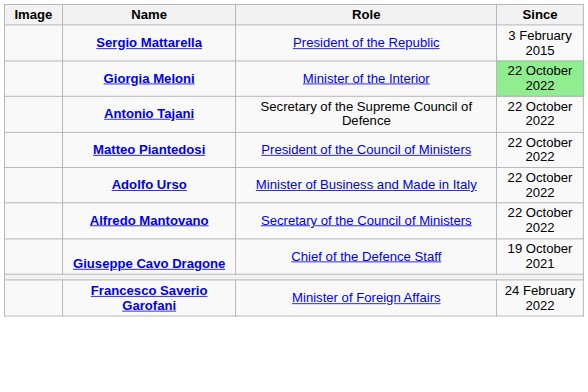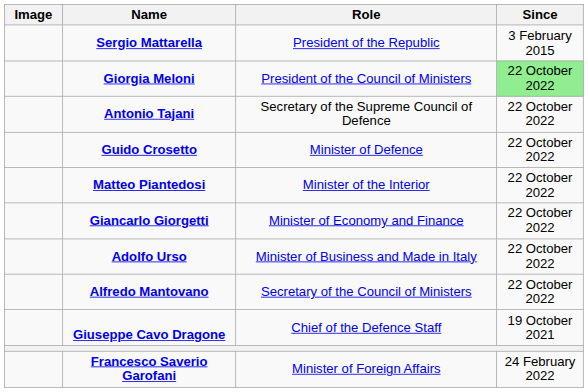 <table class="wikitable" style="text-align:center" width=80%>
 <tr>
 <th width=10%>Image</th>
 <th width=30%>Name</th>
 <th width=45%>Role</th>
 <th width=15%>Since</th>
 </tr>
 <tr>
 <td></td>
 <td><strong><a href='#'>Sergio Mattarella</a></strong></td>
 <td><a href='#'>President of the Republic</a></td>
 <td>3 February 2015</td>
 </tr>
 <tr>
 <td></td>
 <td><strong><a href='#'>Giorgia Meloni</a></strong></td>
-<td><a href='#'>Minister of the Interior</a></td>
+<td><a href='#'>President of the Council of Ministers</a></td>
 <td style="background: lightgreen;">22 October 2022</td>
 </tr>
 <tr>
 <td></td>
 <td><strong><a href='#'>Antonio Tajani</a></strong></td>
 <td>Secretary of the Supreme Council of Defence</td>
 <td>22 October 2022</td>
 </tr>
 <tr>
 <td></td>
+<td><strong><a href='#'>Guido Crosetto</a></strong></td>
+<td><a href='#'>Minister of Defence</a></td>
+<td>22 October 2022</td>
+</tr>
+<tr>
+<td></td>
 <td><strong><a href='#'>Matteo Piantedosi</a></strong></td>
-<td><a href='#'>President of the Council of Ministers</a></td>
+<td><a href='#'>Minister of the Interior</a></td>
+<td>22 October 2022</td>
+</tr>
+<tr>
+<td></td>
+<td><strong><a href='#'>Giancarlo Giorgetti</a></strong></td>
+<td><a href='#'>Minister of Economy and Finance</a></td>
 <td>22 October 2022</td>
 </tr>
 <tr>
 <td></td>
 <td><strong><a href='#'>Adolfo Urso</a></strong></td>
 <td><a href='#'>Minister of Business and Made in Italy</a></td>
 <td>22 October 2022</td>
 </tr>
 <tr>
 <td></td>
 <td><strong><a href='#'>Alfredo Mantovano</a></strong></td>
 <td><a href='#'>Secretary of the Council of Ministers</a></td>
 <td>22 October 2022</td>
 </tr>
 <tr>
 <td></td>
 <td><br><strong><a href='#'>Giuseppe Cavo Dragone</a></strong></td>
 <td><a href='#'>Chief of the Defence Staff</a></td>
 <td>19 October 2021</td>
 </tr>
 <tr>
 <th colspan=4></th>
 </tr>
 <tr>
 <td></td>
 <td><strong><a href='#'>Francesco Saverio Garofani</a></strong></td>
 <td><a href='#'>Minister of Foreign Affairs</a></td>
 <td>24 February 2022</td>
 </tr>
 </table>
